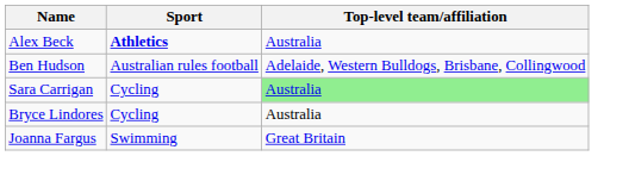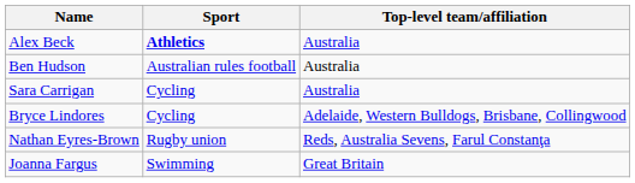 <table class="wikitable">
 <tr>
 <th>Name</th>
 <th>Sport</th>
 <th>Top-level team/affiliation</th>
 </tr>
 <tr>
 <td><a href='#'>Alex Beck</a></td>
 <td><strong><a href='#'>Athletics</a></strong></td>
 <td><a href='#'>Australia</a></td>
 </tr>
 <tr>
 <td><a href='#'>Ben Hudson</a></td>
 <td><a href='#'>Australian rules football</a></td>
-<td><a href='#'>Adelaide</a>, <a href='#'>Western Bulldogs</a>, <a href='#'>Brisbane</a>, <a href='#'>Collingwood</a></td>
+<td>Australia</td>
 </tr>
 <tr>
 <td><a href='#'>Sara Carrigan</a></td>
 <td><a href='#'>Cycling</a></td>
-<td style="background: lightgreen;"><a href='#'>Australia</a></td>
+<td><a href='#'>Australia</a></td>
 </tr>
 <tr>
 <td><a href='#'>Bryce Lindores</a></td>
 <td><a href='#'>Cycling</a></td>
-<td>Australia</td>
+<td><a href='#'>Adelaide</a>, <a href='#'>Western Bulldogs</a>, <a href='#'>Brisbane</a>, <a href='#'>Collingwood</a></td>
+</tr>
+<tr>
+<td><a href='#'>Nathan Eyres-Brown</a></td>
+<td><a href='#'>Rugby union</a></td>
+<td><a href='#'>Reds</a>, <a href='#'>Australia Sevens</a>, <a href='#'>Farul Constanţa</a></td>
 </tr>
 <tr>
 <td><a href='#'>Joanna Fargus</a></td>
 <td><a href='#'>Swimming</a></td>
 <td><a href='#'>Great Britain</a></td>
 </tr>
 </table>
